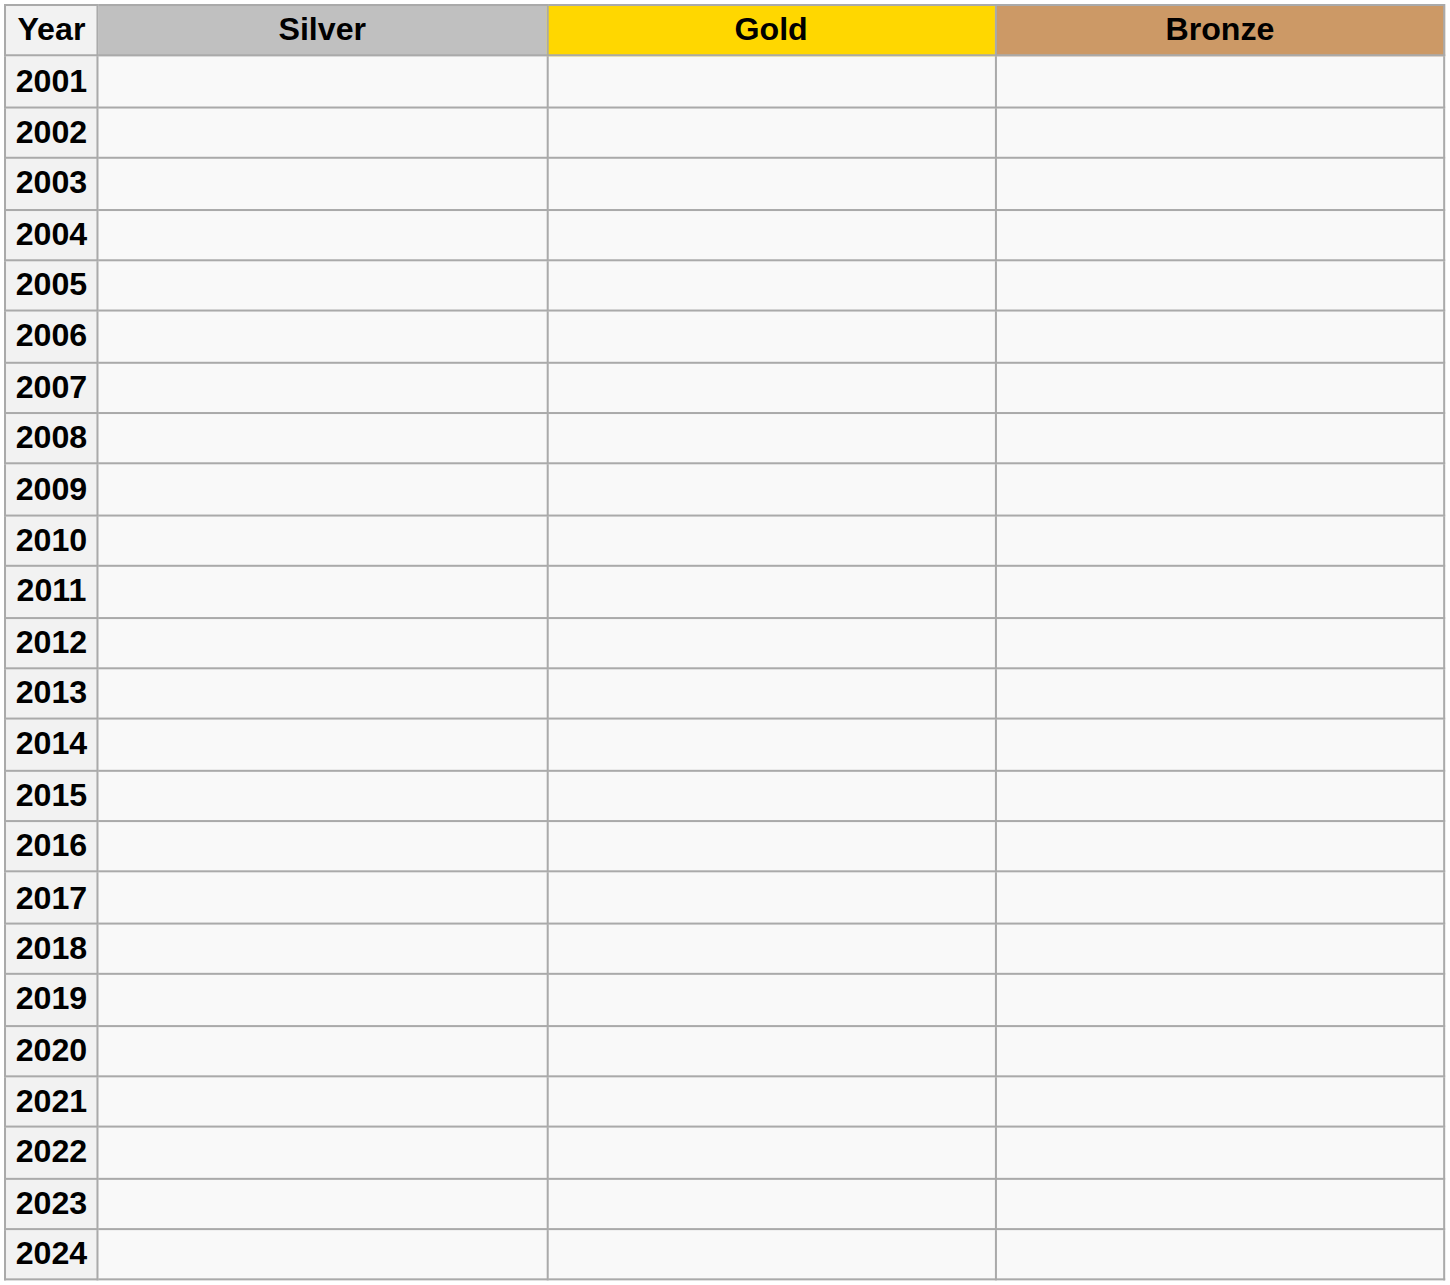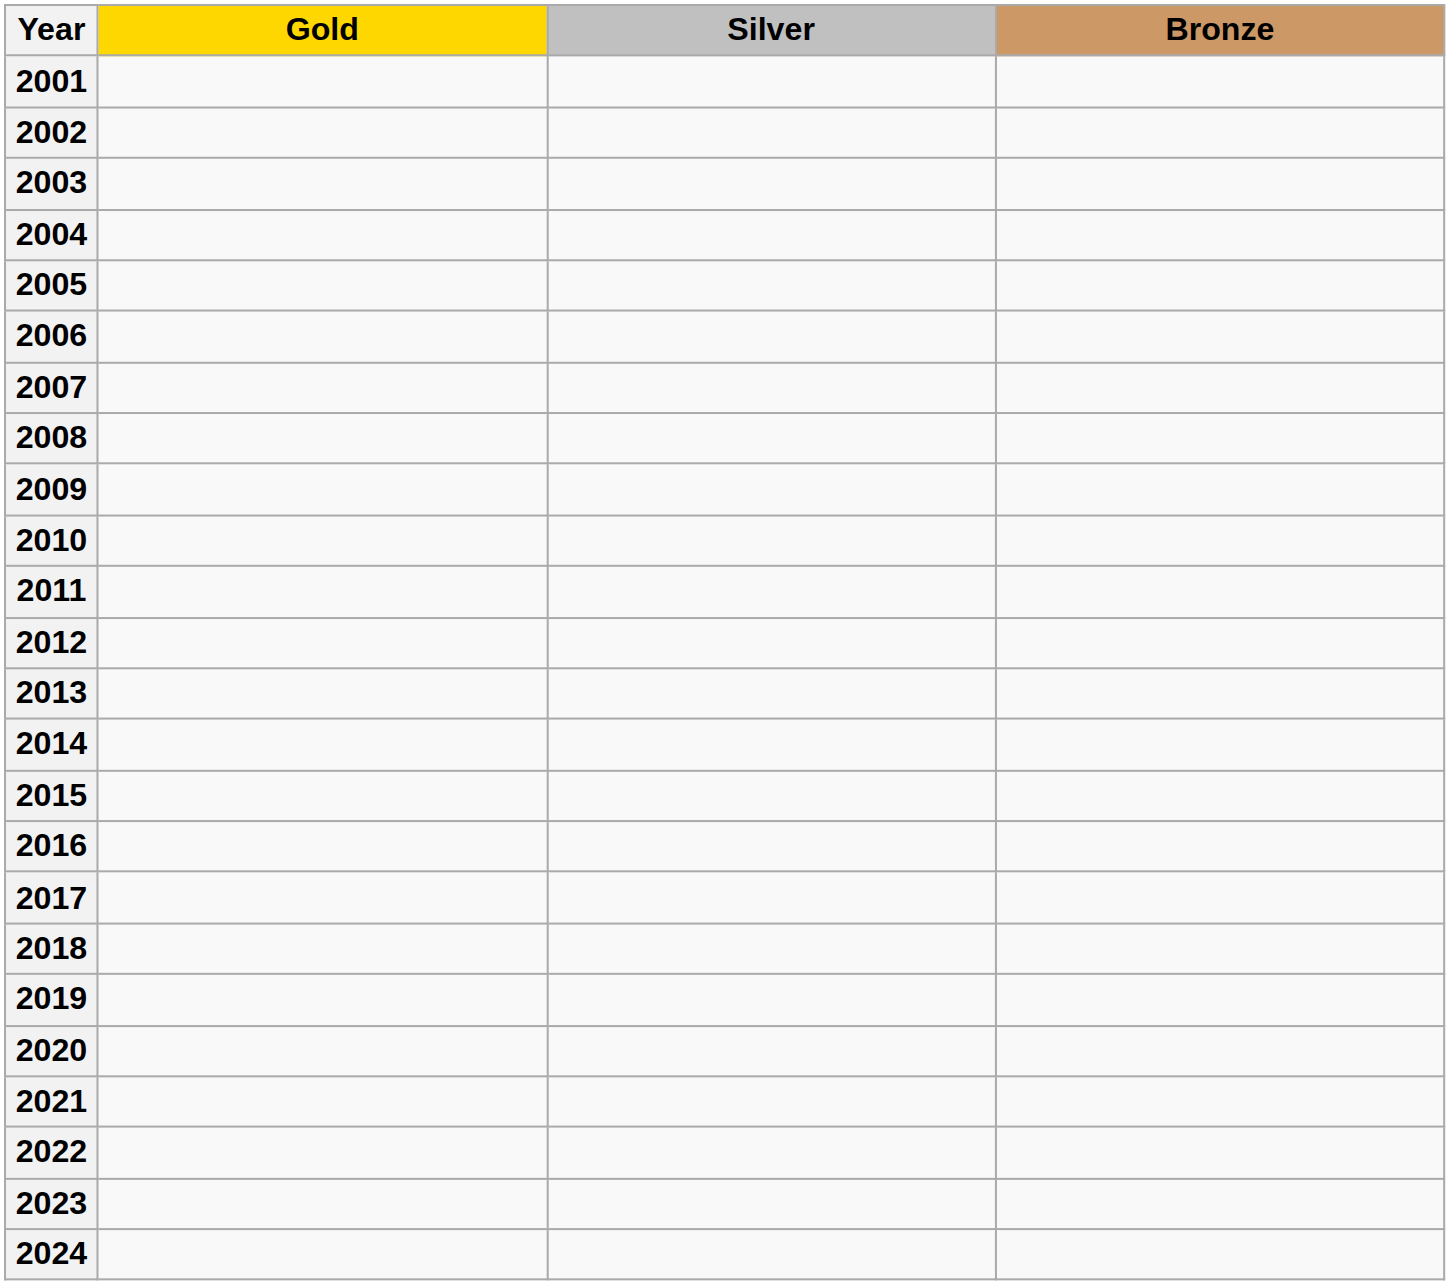 <table class="wikitable"  style="font-size:100%;" border=1 cellpadding=2 cellspacing=0>
 <tr>
 <th width=6% align="center" colspan=1>Year</th>
+<td width=29% align="center"  bgcolor="gold"><strong>Gold</strong></td>
 <td width=29% align="center"  bgcolor="silver"><strong>Silver</strong></td>
-<td width=29% align="center"  bgcolor="gold"><strong>Gold</strong></td>
 <td width=29% align="center"  bgcolor="#CC9966"><strong>Bronze</strong></td>
 </tr>
 <tr>
 <th>2001</th>
 <td></td>
 <td></td>
 <td></td>
 </tr>
 <tr>
 <th>2002</th>
 <td></td>
 <td></td>
 <td></td>
 </tr>
 <tr>
 <th>2003</th>
 <td></td>
 <td></td>
 <td></td>
 </tr>
 <tr>
 <th>2004</th>
 <td></td>
 <td></td>
 <td></td>
 </tr>
 <tr>
 <th>2005</th>
 <td></td>
 <td></td>
 <td></td>
 </tr>
 <tr>
 <th>2006</th>
 <td></td>
 <td></td>
 <td></td>
 </tr>
 <tr>
 <th>2007</th>
 <td></td>
 <td></td>
 <td></td>
 </tr>
 <tr>
 <th>2008</th>
 <td></td>
 <td></td>
 <td></td>
 </tr>
 <tr>
 <th>2009</th>
 <td></td>
 <td></td>
 <td></td>
 </tr>
 <tr>
 <th>2010</th>
 <td></td>
 <td></td>
 <td></td>
 </tr>
 <tr>
 <th>2011</th>
 <td></td>
 <td></td>
 <td></td>
 </tr>
 <tr>
 <th>2012</th>
 <td></td>
 <td></td>
 <td></td>
 </tr>
 <tr>
 <th>2013</th>
 <td></td>
 <td></td>
 <td></td>
 </tr>
 <tr>
 <th>2014</th>
 <td></td>
 <td></td>
 <td></td>
 </tr>
 <tr>
 <th>2015</th>
 <td></td>
 <td></td>
 <td></td>
 </tr>
 <tr>
 <th>2016</th>
 <td></td>
 <td></td>
 <td></td>
 </tr>
 <tr>
 <th>2017</th>
 <td></td>
 <td></td>
 <td></td>
 </tr>
 <tr>
 <th>2018</th>
 <td></td>
 <td></td>
 <td></td>
 </tr>
 <tr>
 <th>2019</th>
 <td></td>
 <td></td>
 <td></td>
 </tr>
 <tr>
 <th>2020</th>
 <td></td>
 <td></td>
 <td></td>
 </tr>
 <tr>
 <th>2021</th>
 <td></td>
 <td></td>
 <td></td>
 </tr>
 <tr>
 <th>2022</th>
 <td></td>
 <td></td>
 <td></td>
 </tr>
 <tr>
 <th>2023</th>
 <td></td>
 <td></td>
 <td></td>
 </tr>
 <tr>
 <th>2024</th>
 <td></td>
 <td></td>
 <td></td>
 </tr>
 </table>
